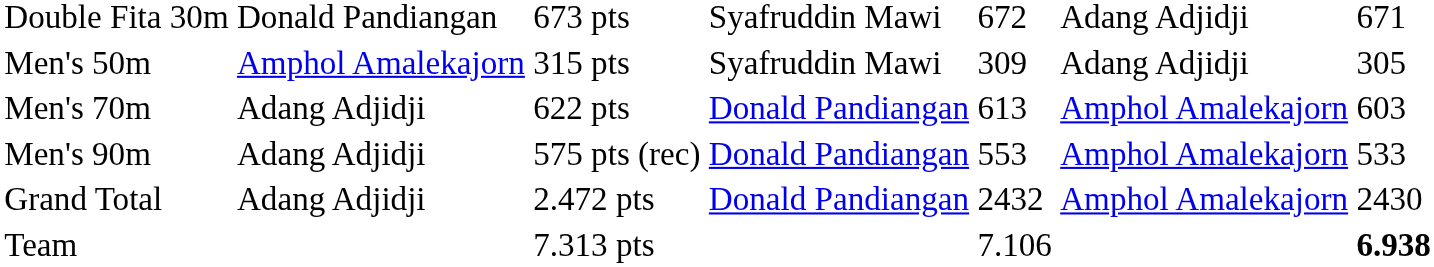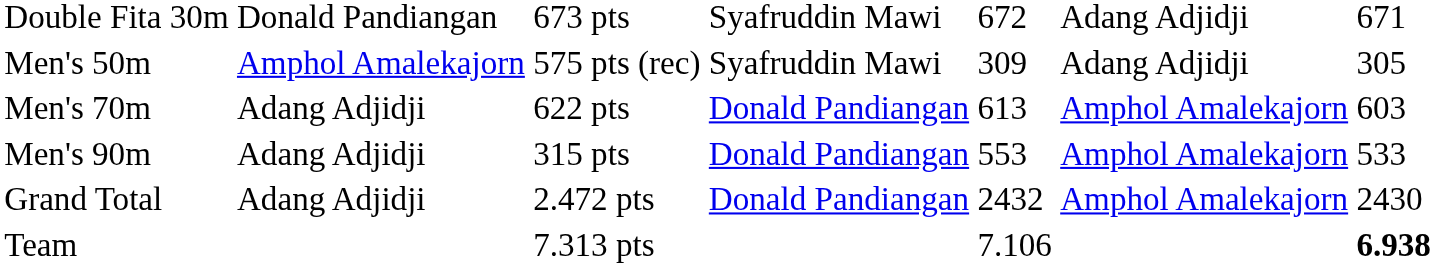 <table>
 <tr>
 <td>Double Fita 30m</td>
 <td> Donald Pandiangan</td>
 <td>673 pts</td>
 <td> Syafruddin Mawi</td>
 <td>672</td>
 <td> Adang Adjidji</td>
 <td>671</td>
 </tr>
 <tr>
 <td>Men's 50m</td>
 <td> <a href='#'>Amphol Amalekajorn</a></td>
-<td>315 pts</td>
+<td>575 pts (rec)</td>
 <td> Syafruddin Mawi</td>
 <td>309</td>
 <td> Adang Adjidji</td>
 <td>305</td>
 </tr>
 <tr>
 <td>Men's 70m</td>
 <td> Adang Adjidji</td>
 <td>622 pts</td>
 <td> <a href='#'>Donald Pandiangan</a></td>
 <td>613</td>
 <td> <a href='#'>Amphol Amalekajorn</a></td>
 <td>603</td>
 </tr>
 <tr>
 <td>Men's 90m</td>
 <td> Adang Adjidji</td>
-<td>575 pts (rec)</td>
+<td>315 pts</td>
 <td> <a href='#'>Donald Pandiangan</a></td>
 <td>553</td>
 <td> <a href='#'>Amphol Amalekajorn</a></td>
 <td>533</td>
 </tr>
 <tr>
 <td>Grand Total</td>
 <td> Adang Adjidji</td>
 <td>2.472 pts</td>
 <td> <a href='#'>Donald Pandiangan</a></td>
 <td>2432</td>
 <td> <a href='#'>Amphol Amalekajorn</a></td>
 <td>2430</td>
 </tr>
 <tr>
 <td>Team</td>
 <td></td>
 <td>7.313 pts</td>
 <td></td>
 <td>7.106</td>
 <td></td>
 <td><strong>6.938</strong></td>
 </tr>
 </table>
